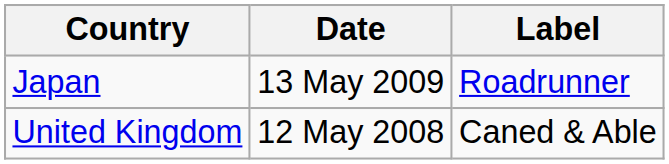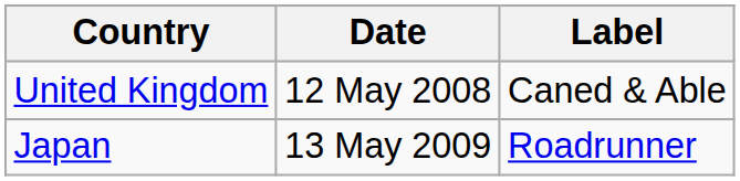 <table class="wikitable">
 <tr>
 <th>Country</th>
 <th>Date</th>
 <th>Label</th>
 </tr>
 <tr>
+<td><a href='#'>United Kingdom</a></td>
+<td>12 May 2008</td>
+<td>Caned & Able</td>
+</tr>
+<tr>
 <td><a href='#'>Japan</a></td>
 <td>13 May 2009</td>
 <td><a href='#'>Roadrunner</a></td>
 </tr>
-<tr>
-<td><a href='#'>United Kingdom</a></td>
-<td>12 May 2008</td>
-<td>Caned & Able</td>
-</tr>
 </table>
